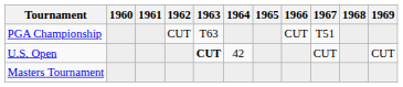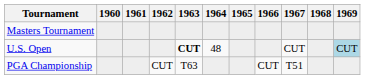 <table class="wikitable" style="font-size:95%;text-align:center;">
 <tr>
 <th>Tournament</th>
 <th>1960</th>
 <th>1961</th>
 <th>1962</th>
 <th>1963</th>
 <th>1964</th>
 <th>1965</th>
 <th>1966</th>
 <th>1967</th>
 <th>1968</th>
 <th>1969</th>
 </tr>
 <tr>
+<td align=left><a href='#'>Masters Tournament</a></td>
+<td style="background:#eeeeee;"></td>
+<td style="background:#eeeeee;"></td>
+<td style="background:#eeeeee;"></td>
+<td style="background:#eeeeee;"></td>
+<td style="background:#eeeeee;"></td>
+<td style="background:#eeeeee;"></td>
+<td style="background:#eeeeee;"></td>
+<td style="background:#eeeeee;"></td>
+<td style="background:#eeeeee;"></td>
+<td style="background:#eeeeee;"></td>
+</tr>
+<tr>
+<td align=left><a href='#'>U.S. Open</a></td>
+<td style="background:#eeeeee;"></td>
+<td style="background:#eeeeee;"></td>
+<td style="background:#eeeeee;"></td>
+<td><strong>CUT</strong></td>
+<td>48</td>
+<td style="background:#eeeeee;"></td>
+<td style="background:#eeeeee;"></td>
+<td>CUT</td>
+<td style="background:#eeeeee;"></td>
+<td style="background: lightblue;">CUT</td>
+</tr>
+<tr>
 <td align=left><a href='#'>PGA Championship</a></td>
 <td style="background:#eeeeee;"></td>
 <td style="background:#eeeeee;"></td>
 <td>CUT</td>
 <td>T63</td>
 <td style="background:#eeeeee;"></td>
 <td style="background:#eeeeee;"></td>
 <td>CUT</td>
 <td>T51</td>
 <td style="background:#eeeeee;"></td>
 <td style="background:#eeeeee;"></td>
 </tr>
-<tr>
-<td align=left><a href='#'>U.S. Open</a></td>
-<td style="background:#eeeeee;"></td>
-<td style="background:#eeeeee;"></td>
-<td style="background:#eeeeee;"></td>
-<td><strong>CUT</strong></td>
-<td>42</td>
-<td style="background:#eeeeee;"></td>
-<td style="background:#eeeeee;"></td>
-<td>CUT</td>
-<td style="background:#eeeeee;"></td>
-<td>CUT</td>
-</tr>
-<tr>
-<td align=left><a href='#'>Masters Tournament</a></td>
-<td style="background:#eeeeee;"></td>
-<td style="background:#eeeeee;"></td>
-<td style="background:#eeeeee;"></td>
-<td style="background:#eeeeee;"></td>
-<td style="background:#eeeeee;"></td>
-<td style="background:#eeeeee;"></td>
-<td style="background:#eeeeee;"></td>
-<td style="background:#eeeeee;"></td>
-<td style="background:#eeeeee;"></td>
-<td style="background:#eeeeee;"></td>
-</tr>
 </table>
